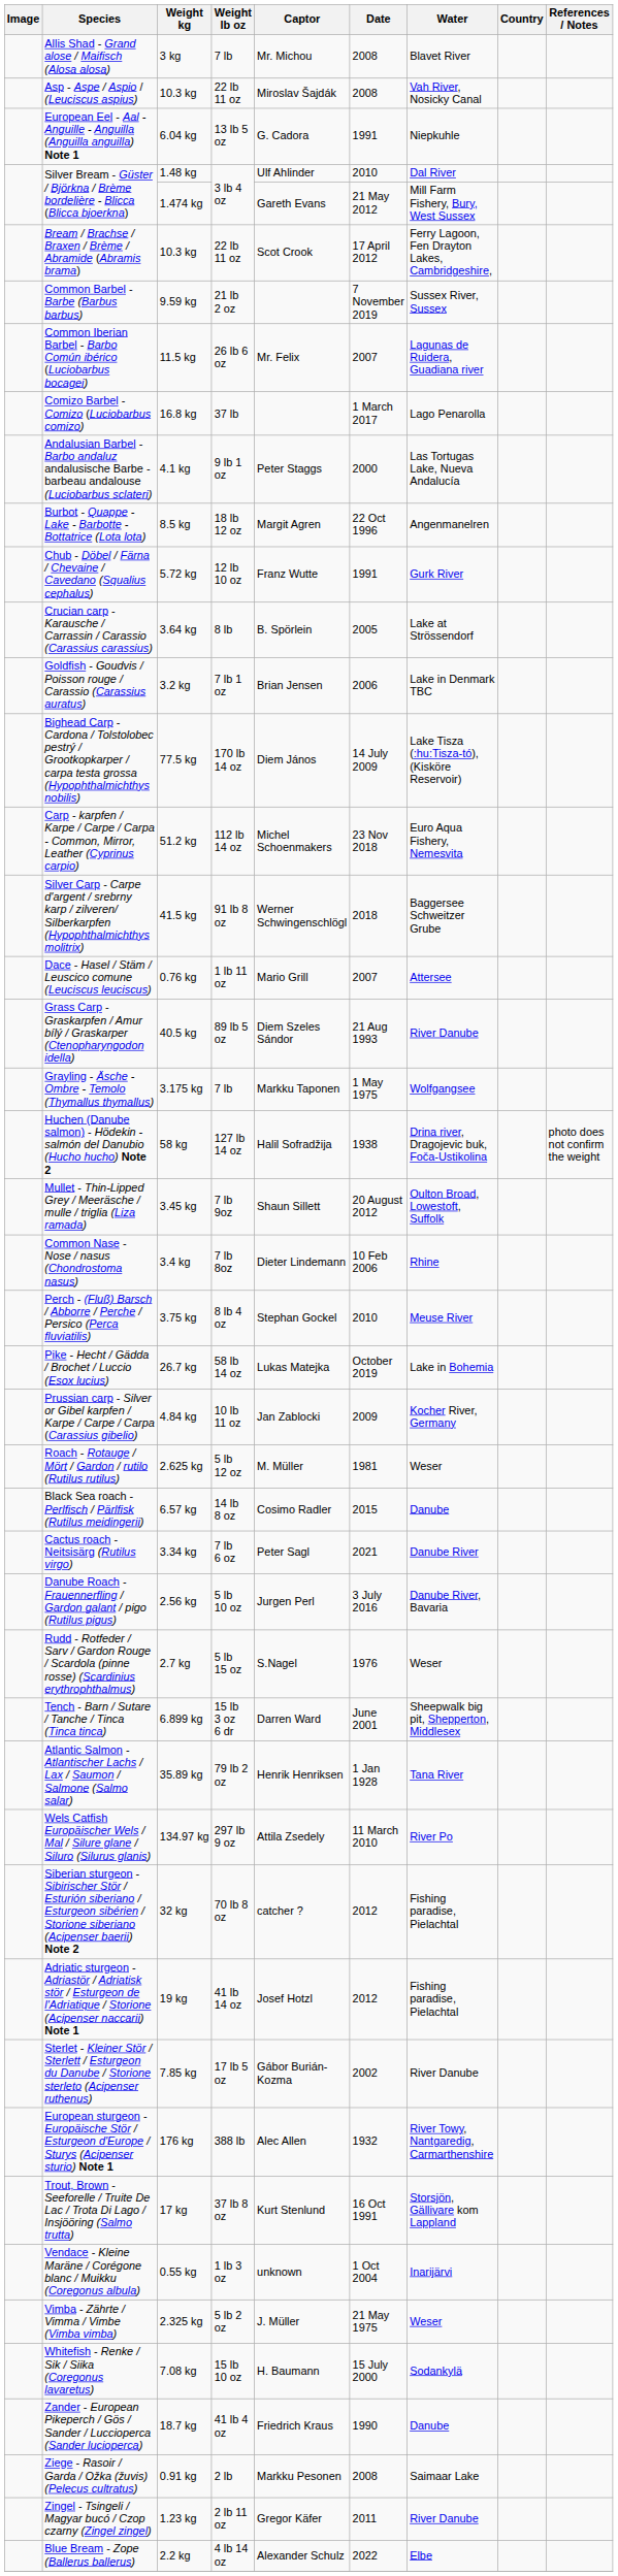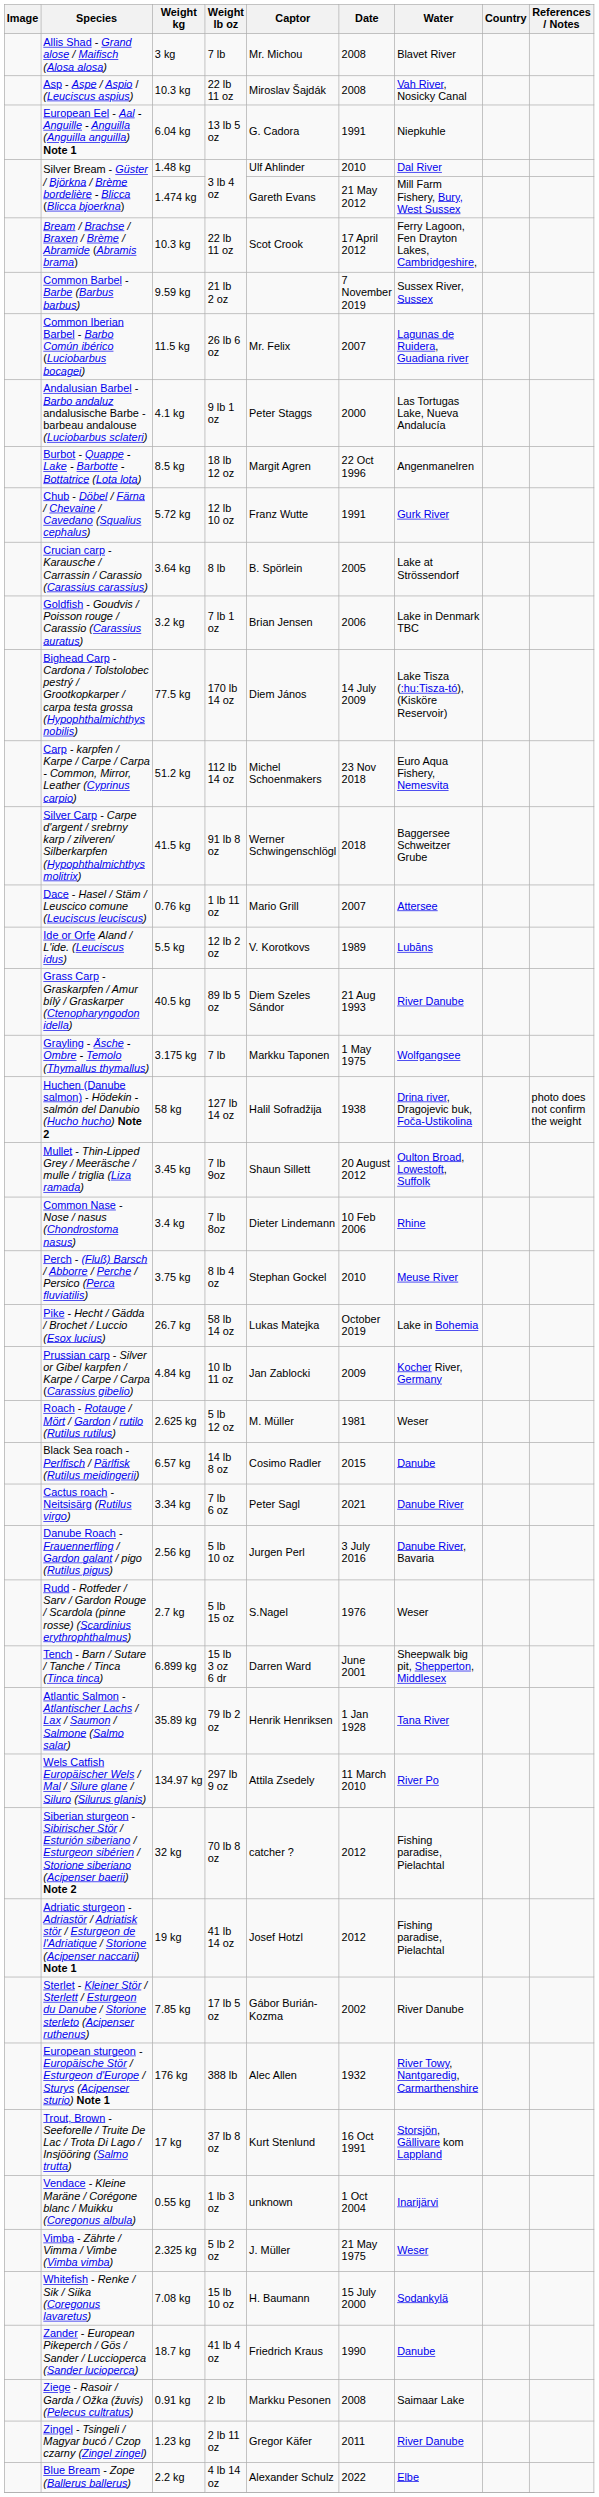 <table class="wikitable" border="1">
 <tr>
 <th>Image</th>
 <th>Species</th>
 <th>Weight kg</th>
 <th>Weight lb oz</th>
 <th>Captor</th>
 <th>Date</th>
 <th>Water</th>
 <th>Country</th>
 <th>References / Notes</th>
 </tr>
 <tr>
 <td></td>
 <td><a href='#'>Allis Shad</a> - <em><a href='#'>Grand alose</a> / <a href='#'>Maifisch</a></em>  <em>(<a href='#'>Alosa alosa</a>)</em></td>
 <td>3 kg</td>
 <td>7 lb</td>
 <td>Mr. Michou</td>
 <td>2008</td>
 <td>Blavet River</td>
 <td></td>
 <td></td>
 </tr>
 <tr>
 <td></td>
 <td><a href='#'>Asp</a> - <em><a href='#'>Aspe</a> / <a href='#'>Aspio</a></em> / <em>(<a href='#'>Leuciscus aspius</a>)</em></td>
 <td>10.3 kg</td>
 <td>22 lb 11 oz</td>
 <td>Miroslav Šajdák</td>
 <td>2008</td>
 <td><a href='#'>Vah River</a>, Nosicky Canal</td>
 <td></td>
 <td></td>
 </tr>
 <tr>
 <td></td>
 <td><a href='#'>European Eel</a>  - <em><a href='#'>Aal</a> - <a href='#'>Anguille</a> - <a href='#'>Anguilla</a></em>  <em>(<a href='#'>Anguilla anguilla</a>)</em>    <strong>Note 1</strong></td>
 <td>6.04 kg</td>
 <td>13 lb 5 oz</td>
 <td>G. Cadora</td>
 <td>1991</td>
 <td>Niepkuhle</td>
 <td></td>
 <td></td>
 </tr>
 <tr>
 <td rowspan=2></td>
 <td rowspan=2>Silver Bream - <em><a href='#'>Güster</a> / <a href='#'>Björkna</a> / <a href='#'>Brème bordelière</a> - <a href='#'>Blicca</a></em> (<em><a href='#'>Blicca bjoerkna</a></em>)</td>
 <td>1.48 kg</td>
 <td rowspan=2>3 lb 4 oz</td>
 <td>Ulf Ahlinder</td>
 <td>2010</td>
 <td><a href='#'>Dal River</a></td>
 <td></td>
 <td></td>
 </tr>
 <tr>
 <td>1.474 kg</td>
 <td>Gareth Evans</td>
 <td>21 May 2012</td>
 <td>Mill Farm Fishery, <a href='#'>Bury, West Sussex</a></td>
 <td></td>
 <td></td>
 </tr>
 <tr>
 <td></td>
 <td><em><a href='#'>Bream</a> / <a href='#'>Brachse</a> / <a href='#'>Braxen</a> / <a href='#'>Brème</a> / <a href='#'>Abramide</a></em>  (<em><a href='#'>Abramis brama</a></em>)</td>
 <td>10.3 kg</td>
 <td>22 lb 11 oz</td>
 <td>Scot Crook</td>
 <td>17 April 2012</td>
 <td>Ferry Lagoon, Fen Drayton Lakes, <a href='#'>Cambridgeshire</a>,</td>
 <td></td>
 <td></td>
 </tr>
 <tr>
 <td></td>
 <td><a href='#'>Common Barbel</a> - <em><a href='#'>Barbe</a></em> <em>(<a href='#'>Barbus barbus</a>)</em></td>
 <td>9.59 kg</td>
 <td>21 lb 2 oz</td>
 <td></td>
 <td>7 November 2019</td>
 <td>Sussex River, <a href='#'>Sussex</a></td>
 <td></td>
 <td></td>
 </tr>
 <tr>
 <td></td>
 <td><a href='#'>Common Iberian Barbel</a> - <em><a href='#'>Barbo Común ibérico</a></em> (<em><a href='#'>Luciobarbus bocagei</a>)</em></td>
 <td>11.5 kg</td>
 <td>26 lb 6 oz</td>
 <td>Mr. Felix</td>
 <td>2007</td>
 <td><a href='#'>Lagunas de Ruidera</a>, <a href='#'>Guadiana river</a></td>
 <td></td>
 <td></td>
 </tr>
 <tr>
 <td></td>
-<td><a href='#'>Comizo Barbel</a> - <em><a href='#'>Comizo</a></em> (<em><a href='#'>Luciobarbus comizo</a>)</em></td>
-<td>16.8 kg</td>
-<td>37 lb</td>
-<td></td>
-<td>1 March 2017</td>
-<td>Lago Penarolla</td>
-<td></td>
-<td></td>
-</tr>
-<tr>
-<td></td>
 <td><a href='#'>Andalusian Barbel</a> - <em><a href='#'>Barbo andaluz</a></em> andalusische Barbe - barbeau andalouse  <em>(<a href='#'>Luciobarbus sclateri</a>)</em></td>
 <td>4.1 kg</td>
 <td>9 lb 1 oz</td>
 <td>Peter Staggs </td>
 <td>2000</td>
 <td>Las Tortugas Lake, Nueva Andalucía</td>
 <td></td>
 <td></td>
 </tr>
 <tr>
 <td></td>
 <td><a href='#'>Burbot</a> - <em> <a href='#'>Quappe</a> - <a href='#'>Lake</a> - <a href='#'>Barbotte</a> - <a href='#'>Bottatrice</a></em>  <em>(<a href='#'>Lota lota</a>)</em></td>
 <td>8.5 kg</td>
 <td>18 lb 12 oz</td>
 <td>Margit Agren</td>
 <td>22 Oct 1996</td>
 <td>Angenmanelren</td>
 <td></td>
 <td></td>
 </tr>
 <tr>
 <td></td>
 <td><a href='#'>Chub</a>  - <em><a href='#'>Döbel</a> / <a href='#'>Färna</a> / <a href='#'>Chevaine</a> /  <a href='#'>Cavedano</a></em> <em>(<a href='#'>Squalius cephalus</a>)</em></td>
 <td>5.72 kg</td>
 <td>12 lb 10 oz</td>
 <td>Franz Wutte</td>
 <td>1991</td>
 <td><a href='#'>Gurk River</a></td>
 <td></td>
 <td></td>
 </tr>
 <tr>
 <td></td>
 <td><a href='#'>Crucian carp</a>  - <em>Karausche / Carrassin / Carassio</em>  <em>(<a href='#'>Carassius carassius</a>)</em></td>
 <td>3.64 kg</td>
 <td>8 lb</td>
 <td>B. Spörlein</td>
 <td>2005</td>
 <td>Lake at Strössendorf</td>
 <td></td>
 <td></td>
 </tr>
 <tr>
 <td></td>
 <td><a href='#'>Goldfish</a>  - <em>Goudvis / Poisson rouge / Carassio</em>  <em>(<a href='#'>Carassius auratus</a>)</em></td>
 <td>3.2 kg</td>
 <td>7 lb 1 oz</td>
 <td>Brian Jensen</td>
 <td>2006</td>
 <td>Lake in Denmark TBC</td>
 <td></td>
 <td></td>
 </tr>
 <tr>
 <td></td>
 <td><a href='#'>Bighead Carp</a> - <em>Cardona / Tolstolobec pestrý / Grootkopkarper / carpa testa grossa</em> <em>(<a href='#'>Hypophthalmichthys nobilis</a>)</em></td>
 <td>77.5 kg</td>
 <td>170 lb 14 oz</td>
 <td>Diem János</td>
 <td>14 July 2009</td>
 <td>Lake Tisza (<a href='#'>:hu:Tisza-tó</a>), (Kisköre Reservoir)</td>
 <td></td>
 <td></td>
 </tr>
 <tr>
 <td></td>
 <td><a href='#'>Carp</a>  - <em>karpfen / Karpe / Carpe / Carpa - Common, Mirror, Leather</em> <em>(<a href='#'>Cyprinus carpio</a>)</em></td>
 <td>51.2 kg</td>
 <td>112 lb 14 oz</td>
 <td>Michel Schoenmakers </td>
 <td>23 Nov 2018</td>
 <td>Euro Aqua Fishery, <a href='#'>Nemesvita</a></td>
 <td></td>
 <td></td>
 </tr>
 <tr>
 <td></td>
 <td><a href='#'>Silver Carp</a> - <em>Carpe d'argent / srebrny karp / zilveren/ Silberkarpfen</em> <em>(<a href='#'>Hypophthalmichthys molitrix</a>)</em></td>
 <td>41.5 kg</td>
 <td>91 lb 8 oz</td>
 <td>Werner Schwingenschlögl</td>
 <td>2018</td>
 <td>Baggersee Schweitzer Grube</td>
 <td></td>
 <td></td>
 </tr>
 <tr>
 <td></td>
 <td><a href='#'>Dace</a> - <em>Hasel / Stäm / Leuscico comune</em> <em>(<a href='#'>Leuciscus leuciscus</a>)</em></td>
 <td>0.76 kg</td>
 <td>1 lb 11 oz</td>
 <td>Mario Grill</td>
 <td>2007</td>
 <td><a href='#'>Attersee</a></td>
+<td></td>
+<td></td>
+</tr>
+<tr>
+<td></td>
+<td><a href='#'>Ide or Orfe</a> <em> Aland / L'ide.</em> <em>(<a href='#'>Leuciscus idus</a>)</em></td>
+<td>5.5 kg</td>
+<td>12 lb 2 oz</td>
+<td>V. Korotkovs</td>
+<td>1989</td>
+<td><a href='#'>Lubāns</a></td>
 <td></td>
 <td></td>
 </tr>
 <tr>
 <td></td>
 <td><a href='#'>Grass Carp</a> - <em>Graskarpfen / Amur bílý / Graskarper</em> <em>(<a href='#'>Ctenopharyngodon idella</a>)</em></td>
 <td>40.5 kg</td>
 <td>89 lb 5 oz</td>
 <td>Diem Szeles Sándor</td>
 <td>21 Aug 1993</td>
 <td><a href='#'>River Danube</a></td>
 <td></td>
 <td></td>
 </tr>
 <tr>
 <td></td>
 <td><a href='#'>Grayling</a> - <em><a href='#'>Äsche</a> - <a href='#'>Ombre</a> - <a href='#'>Temolo</a></em> <em>(<a href='#'>Thymallus thymallus</a>)</em></td>
 <td>3.175 kg</td>
 <td>7 lb</td>
 <td>Markku Taponen</td>
 <td>1 May 1975</td>
 <td><a href='#'>Wolfgangsee</a></td>
 <td></td>
 <td></td>
 </tr>
 <tr>
 <td></td>
 <td><a href='#'>Huchen (Danube salmon)</a>  - <em>Hödekin -salmón del Danubio </em> <em>(<a href='#'>Hucho hucho</a>)</em> <strong>Note 2</strong></td>
 <td>58 kg</td>
 <td>127 lb 14 oz</td>
 <td>Halil Sofradžija</td>
 <td>1938</td>
 <td><a href='#'>Drina river</a>, Dragojevic buk, <a href='#'>Foča-Ustikolina</a></td>
 <td></td>
 <td> photo does not confirm the weight</td>
 </tr>
 <tr>
 <td></td>
 <td><a href='#'>Mullet</a>  - <em>Thin-Lipped Grey / Meeräsche / mulle / triglia </em> <em>(<a href='#'>Liza ramada</a>)</em></td>
 <td>3.45 kg</td>
 <td>7 lb 9oz</td>
 <td>Shaun Sillett</td>
 <td>20 August 2012</td>
 <td><a href='#'>Oulton Broad</a>, <a href='#'>Lowestoft</a>, <a href='#'>Suffolk</a></td>
 <td></td>
 <td></td>
 </tr>
 <tr>
 <td></td>
 <td><a href='#'>Common Nase</a> - <em>Nose / nasus </em> <em>(<a href='#'>Chondrostoma nasus</a>)</em></td>
 <td>3.4 kg</td>
 <td>7 lb 8oz</td>
 <td>Dieter Lindemann</td>
 <td>10 Feb 2006</td>
 <td><a href='#'>Rhine</a></td>
 <td></td>
 <td></td>
 </tr>
 <tr>
 <td></td>
 <td><a href='#'>Perch</a>  - <em><a href='#'>(Fluß) Barsch</a> / <a href='#'>Abborre</a> / <a href='#'>Perche</a> / Persico</em>  <em>(<a href='#'>Perca fluviatilis</a>)</em></td>
 <td>3.75 kg</td>
 <td>8 lb 4 oz</td>
 <td>Stephan Gockel</td>
 <td>2010</td>
 <td><a href='#'>Meuse River</a></td>
 <td></td>
 <td></td>
 </tr>
 <tr>
 <td></td>
 <td><a href='#'>Pike</a>  - <em> Hecht / Gädda / Brochet / Luccio</em>  <em>(<a href='#'>Esox lucius</a>)</em></td>
 <td>26.7 kg</td>
 <td>58 lb 14 oz</td>
 <td>Lukas Matejka</td>
 <td>October 2019</td>
 <td>Lake in <a href='#'>Bohemia</a></td>
 <td></td>
 <td></td>
 </tr>
 <tr>
 <td></td>
 <td><a href='#'>Prussian carp</a> - <em>Silver or Gibel karpfen / Karpe / Carpe / Carpa</em> (<em><a href='#'>Carassius gibelio</a>)</em></td>
 <td>4.84 kg</td>
 <td>10 lb 11 oz</td>
 <td>Jan Zablocki</td>
 <td>2009</td>
 <td><a href='#'>Kocher</a> River, <a href='#'>Germany</a></td>
 <td></td>
 <td></td>
 </tr>
 <tr>
 <td></td>
 <td><a href='#'>Roach</a> - <em><a href='#'>Rotauge</a> / <a href='#'>Mört</a>  / <a href='#'>Gardon</a> / <a href='#'>rutilo</a></em> <em>(<a href='#'>Rutilus rutilus</a>)</em></td>
 <td>2.625 kg</td>
 <td>5 lb 12 oz</td>
 <td>M. Müller</td>
 <td>1981</td>
 <td>Weser</td>
 <td></td>
 <td></td>
 </tr>
 <tr>
 <td></td>
 <td>Black Sea roach - <em><a href='#'>Perlfisch</a> / <a href='#'>Pärlfisk</a></em> <em>(<a href='#'>Rutilus meidingerii</a>)</em></td>
 <td>6.57 kg</td>
 <td>14 lb 8 oz</td>
 <td>Cosimo Radler</td>
 <td>2015</td>
 <td><a href='#'>Danube</a></td>
 <td></td>
 <td></td>
 </tr>
 <tr>
 <td></td>
 <td><a href='#'>Cactus roach</a> - <a href='#'>Neitsisärg</a> <em>(<a href='#'>Rutilus virgo</a>)</em></td>
 <td>3.34 kg</td>
 <td>7 lb 6 oz</td>
 <td>Peter Sagl</td>
 <td>2021</td>
 <td><a href='#'>Danube River</a></td>
 <td></td>
 <td></td>
 </tr>
 <tr>
 <td></td>
 <td><a href='#'>Danube Roach</a> - <em><a href='#'>Frauennerfling</a> / <a href='#'>Gardon galant</a> / pigo</em> <em>(<a href='#'>Rutilus pigus</a>)</em></td>
 <td>2.56 kg</td>
 <td>5 lb 10 oz</td>
 <td>Jurgen Perl</td>
 <td>3 July 2016</td>
 <td><a href='#'>Danube River</a>, Bavaria</td>
 <td></td>
 <td></td>
 </tr>
 <tr>
 <td></td>
 <td><a href='#'>Rudd</a>  - <em>Rotfeder / Sarv / Gardon Rouge / Scardola (pinne rosse)</em> <em>(<a href='#'>Scardinius erythrophthalmus</a>)</em></td>
 <td>2.7 kg</td>
 <td>5 lb 15 oz</td>
 <td>S.Nagel</td>
 <td>1976</td>
 <td>Weser</td>
 <td></td>
 <td></td>
 </tr>
 <tr>
 <td></td>
 <td><a href='#'>Tench</a>  - <em>Barn / Sutare / Tanche / Tinca</em>  <em>(<a href='#'>Tinca tinca</a>)</em></td>
 <td>6.899 kg</td>
 <td>15 lb 3 oz 6 dr</td>
 <td>Darren Ward</td>
 <td>June 2001</td>
 <td>Sheepwalk big pit, <a href='#'>Shepperton</a>, <a href='#'>Middlesex</a></td>
 <td></td>
 <td></td>
 </tr>
 <tr>
 <td></td>
 <td><a href='#'>Atlantic Salmon</a>  - <em><a href='#'>Atlantischer Lachs</a> / <a href='#'>Lax</a> / <a href='#'>Saumon</a> / <a href='#'>Salmone</a></em> <em>(<a href='#'>Salmo salar</a>)</em></td>
 <td>35.89 kg</td>
 <td>79 lb 2 oz</td>
 <td>Henrik Henriksen</td>
 <td>1 Jan 1928</td>
 <td><a href='#'>Tana River</a></td>
 <td></td>
 <td></td>
 </tr>
 <tr>
 <td></td>
 <td><a href='#'>Wels Catfish</a> <em><a href='#'>Europäischer Wels</a> / <a href='#'>Mal</a> / <a href='#'>Silure glane</a> / <a href='#'>Siluro</a></em>  <em>(<a href='#'>Silurus glanis</a>)</em></td>
 <td>134.97 kg</td>
 <td>297 lb 9 oz</td>
 <td>Attila Zsedely </td>
 <td>11 March 2010</td>
 <td><a href='#'>River Po</a></td>
 <td></td>
 <td><br></td>
 </tr>
 <tr>
 <td></td>
 <td><a href='#'>Siberian sturgeon</a>  - <em><a href='#'>Sibirischer Stör</a> / <a href='#'>Esturión siberiano</a> / <a href='#'>Esturgeon sibérien</a> / <a href='#'>Storione siberiano</a></em>  <em>(<a href='#'>Acipenser baerii</a>)</em>  <strong>Note 2</strong></td>
 <td>32 kg</td>
 <td>70 lb 8 oz</td>
 <td>catcher ?</td>
 <td>2012</td>
 <td>Fishing paradise, Pielachtal</td>
 <td></td>
 <td></td>
 </tr>
 <tr>
 <td></td>
 <td><a href='#'>Adriatic sturgeon</a>  - <em><a href='#'>Adriastör</a> / <a href='#'>Adriatisk stör</a> / <a href='#'>Esturgeon de l'Adriatique</a> / <a href='#'>Storione</a></em>  <em>(<a href='#'>Acipenser naccarii</a>)</em>  <strong>Note 1</strong></td>
 <td>19 kg</td>
 <td>41 lb 14 oz</td>
 <td>Josef Hotzl</td>
 <td>2012</td>
 <td>Fishing paradise, Pielachtal</td>
 <td></td>
 <td></td>
 </tr>
 <tr>
 <td></td>
 <td><a href='#'>Sterlet</a>  - <em><a href='#'>Kleiner Stör</a> / <a href='#'>Sterlett</a> / <a href='#'>Esturgeon du Danube</a> / <a href='#'>Storione sterleto</a></em>  <em>(<a href='#'>Acipenser ruthenus</a>)</em></td>
 <td>7.85 kg</td>
 <td>17 lb 5 oz</td>
 <td>Gábor Burián-Kozma</td>
 <td>2002</td>
 <td>River Danube</td>
 <td></td>
 <td></td>
 </tr>
 <tr>
 <td></td>
 <td><a href='#'>European sturgeon</a>  - <em><a href='#'>Europäische Stör</a> / <a href='#'>Esturgeon d'Europe</a> / <a href='#'>Sturys</a></em>  <em>(<a href='#'>Acipenser sturio</a>)</em>  <strong>Note 1</strong></td>
 <td>176 kg</td>
 <td>388 lb</td>
 <td>Alec Allen</td>
 <td>1932</td>
 <td><a href='#'>River Towy</a>, <a href='#'>Nantgaredig</a>, <a href='#'>Carmarthenshire</a></td>
 <td></td>
 <td><br></td>
 </tr>
 <tr>
 <td></td>
 <td><a href='#'>Trout, Brown</a> -  <em>Seeforelle / Truite De Lac / Trota Di Lago / Insjööring</em>  <em>(<a href='#'>Salmo trutta</a>)</em></td>
 <td>17 kg</td>
 <td>37 lb 8 oz</td>
 <td>Kurt Stenlund</td>
 <td>16 Oct 1991</td>
 <td><a href='#'>Storsjön</a>, <a href='#'>Gällivare</a> kom <a href='#'>Lappland</a></td>
 <td></td>
 <td></td>
 </tr>
 <tr>
 <td></td>
 <td><a href='#'>Vendace</a>  - <em>Kleine Maräne / Corégone blanc / Muikku</em> <em>(<a href='#'>Coregonus albula</a>)</em></td>
 <td>0.55 kg</td>
 <td>1 lb 3 oz</td>
 <td>unknown</td>
 <td>1 Oct 2004</td>
 <td><a href='#'>Inarijärvi</a></td>
 <td></td>
 <td></td>
 </tr>
 <tr>
 <td></td>
 <td><a href='#'>Vimba</a>  - <em>Zährte / Vimma / Vimbe</em> <em>(<a href='#'>Vimba vimba</a>)</em></td>
 <td>2.325 kg</td>
 <td>5 lb 2 oz</td>
 <td>J. Müller</td>
 <td>21 May 1975</td>
 <td><a href='#'>Weser</a></td>
 <td></td>
 <td></td>
 </tr>
 <tr>
 <td></td>
 <td><a href='#'>Whitefish</a>  - <em>Renke  / Sik / Siika</em> <em>(<a href='#'>Coregonus lavaretus</a>)</em></td>
 <td>7.08 kg</td>
 <td>15 lb 10 oz</td>
 <td>H. Baumann</td>
 <td>15 July 2000</td>
 <td><a href='#'>Sodankylä</a></td>
 <td></td>
 <td></td>
 </tr>
 <tr>
 <td></td>
 <td><a href='#'>Zander</a>  - <em>European Pikeperch / Gös / Sander / Luccioperca</em>  <em>(<a href='#'>Sander lucioperca</a>)</em></td>
 <td>18.7 kg</td>
 <td>41 lb 4 oz</td>
 <td>Friedrich Kraus</td>
 <td>1990</td>
 <td><a href='#'>Danube</a></td>
 <td></td>
 <td></td>
 </tr>
 <tr>
 <td></td>
 <td><a href='#'>Ziege</a> - <em>Rasoir / Garda / Ožka (žuvis)</em>  <em>(<a href='#'>Pelecus cultratus</a>)</em></td>
 <td>0.91 kg</td>
 <td>2 lb</td>
 <td>Markku Pesonen</td>
 <td>2008</td>
 <td>Saimaar Lake</td>
 <td></td>
 <td></td>
 </tr>
 <tr>
 <td></td>
 <td><a href='#'>Zingel</a>  - <em>Tsingeli / Magyar bucó / Czop czarny</em> <em>(<a href='#'>Zingel zingel</a>)</em></td>
 <td>1.23 kg</td>
 <td>2 lb 11 oz</td>
 <td>Gregor Käfer</td>
 <td>2011</td>
 <td><a href='#'>River Danube</a></td>
 <td></td>
 <td></td>
 </tr>
 <tr>
 <td></td>
 <td><a href='#'>Blue Bream</a>  - <em>Zope</em>  <em>(<a href='#'>Ballerus ballerus</a>)</em></td>
 <td>2.2 kg</td>
 <td>4 lb 14 oz</td>
 <td>Alexander Schulz</td>
 <td>2022</td>
 <td><a href='#'>Elbe</a></td>
 <td></td>
 <td></td>
 </tr>
 <tr>
 </tr>
 </table>
